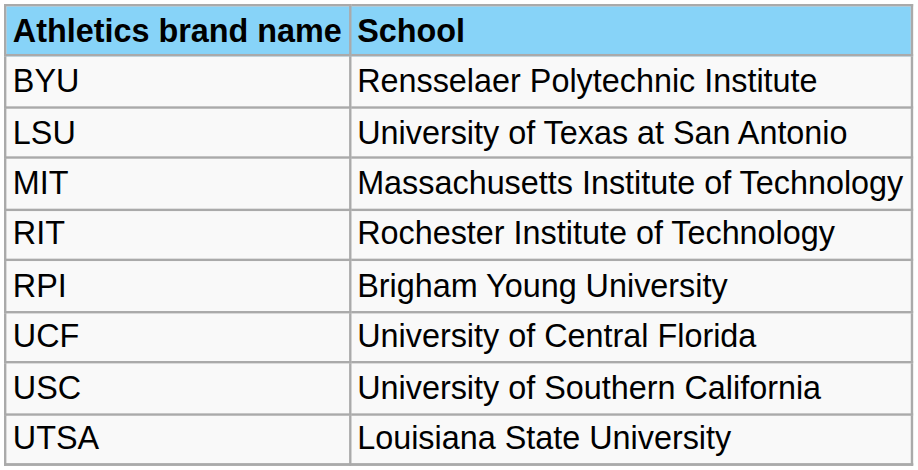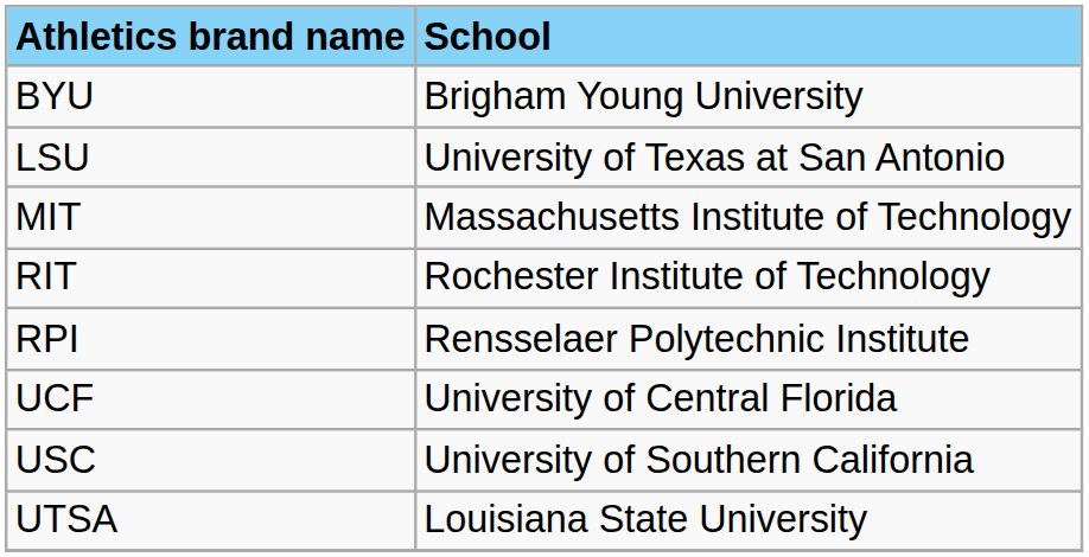 <table class="wikitable collapsible collapsed" style="font-size:85%;">
 <tr ! style="background-color: #87D3F8;">
 <td><strong>Athletics brand name</strong></td>
 <td><strong>School</strong></td>
 </tr>
 <tr --->
 <td>BYU</td>
-<td>Rensselaer Polytechnic Institute</td>
+<td>Brigham Young University</td>
 </tr>
 <tr --->
 <td>LSU</td>
 <td>University of Texas at San Antonio</td>
 </tr>
 <tr --->
 <td>MIT</td>
 <td>Massachusetts Institute of Technology</td>
 </tr>
 <tr --->
 <td>RIT</td>
 <td>Rochester Institute of Technology</td>
 </tr>
 <tr --->
 <td>RPI</td>
-<td>Brigham Young University</td>
+<td>Rensselaer Polytechnic Institute</td>
 </tr>
 <tr --->
 <td>UCF</td>
 <td>University of Central Florida</td>
 </tr>
 <tr --->
 <td>USC</td>
 <td>University of Southern California</td>
 </tr>
 <tr --->
 <td>UTSA</td>
 <td>Louisiana State University</td>
 </tr>
 <tr --->
 </tr>
 </table>
